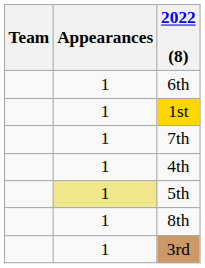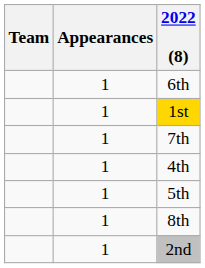 <table class="wikitable"  style="text-align:center;">
 <tr>
 <th>Team</th>
 <th>Appearances</th>
 <th><a href='#'>2022</a><br><br>(8)</th>
 </tr>
 <tr>
 <td align=left></td>
 <td>1</td>
 <td>6th</td>
 </tr>
 <tr>
 <td align=left></td>
 <td>1</td>
 <td bgcolor=gold>1st</td>
 </tr>
 <tr>
 <td align=left></td>
 <td>1</td>
 <td>7th</td>
 </tr>
 <tr>
 <td align=left></td>
 <td>1</td>
 <td>4th</td>
 </tr>
 <tr>
 <td align=left></td>
-<td style="background: khaki;">1</td>
+<td>1</td>
 <td>5th</td>
 </tr>
 <tr>
 <td align=left></td>
 <td>1</td>
 <td>8th</td>
 </tr>
 <tr>
 <td align=left></td>
 <td>1</td>
-<td bgcolor=cc9966>3rd</td>
+<td bgcolor=silver>2nd</td>
 </tr>
 </table>
